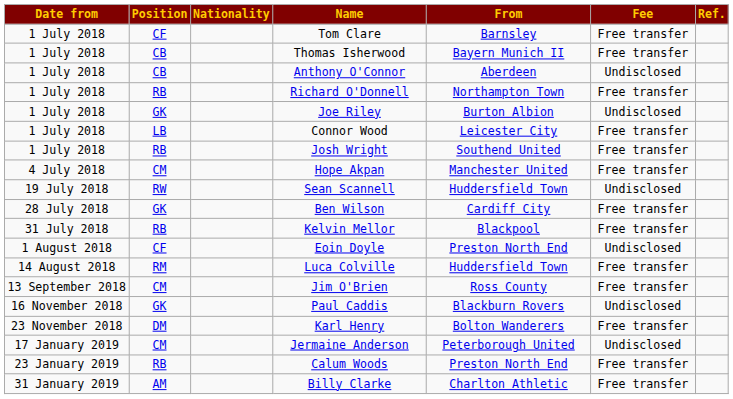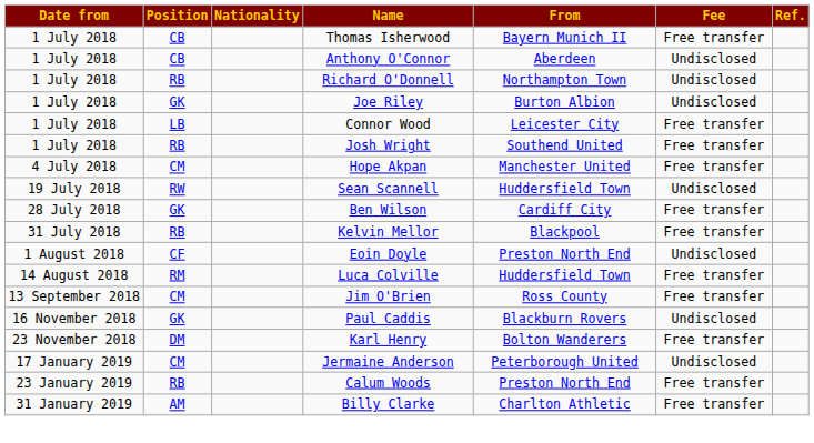 <table class="wikitable"  style="text-align:center; font-size:90%; ">
 <tr>
 <th style="background:#800000; color:#FFCC00; width:120px;">Date from</th>
 <th style="background:#800000; color:#FFCC00; width:50px;">Position</th>
 <th style="background:#800000; color:#FFCC00; width:50px;">Nationality</th>
 <th style="background:#800000; color:#FFCC00; width:150px;">Name</th>
 <th style="background:#800000; color:#FFCC00; width:160px;">From</th>
 <th style="background:#800000; color:#FFCC00; width:100px;">Fee</th>
 <th style="background:#800000; color:#FFCC00; width:25px;">Ref.</th>
-</tr>
-<tr>
-<td>1 July 2018</td>
-<td><a href='#'>CF</a></td>
-<td></td>
-<td>Tom Clare</td>
-<td><a href='#'>Barnsley</a></td>
-<td>Free transfer</td>
-<td></td>
 </tr>
 <tr>
 <td>1 July 2018</td>
 <td><a href='#'>CB</a></td>
 <td></td>
 <td>Thomas Isherwood</td>
 <td> <a href='#'>Bayern Munich II</a></td>
 <td>Free transfer</td>
 <td></td>
 </tr>
 <tr>
 <td>1 July 2018</td>
 <td><a href='#'>CB</a></td>
 <td></td>
 <td><a href='#'>Anthony O'Connor</a></td>
 <td> <a href='#'>Aberdeen</a></td>
 <td>Undisclosed</td>
 <td></td>
 </tr>
 <tr>
 <td>1 July 2018</td>
 <td><a href='#'>RB</a></td>
 <td></td>
 <td><a href='#'>Richard O'Donnell</a></td>
 <td><a href='#'>Northampton Town</a></td>
-<td>Free transfer</td>
+<td>Undisclosed</td>
 <td></td>
 </tr>
 <tr>
 <td>1 July 2018</td>
 <td><a href='#'>GK</a></td>
 <td></td>
 <td><a href='#'>Joe Riley</a></td>
 <td><a href='#'>Burton Albion</a></td>
 <td>Undisclosed</td>
 <td></td>
 </tr>
 <tr>
 <td>1 July 2018</td>
 <td><a href='#'>LB</a></td>
 <td></td>
 <td>Connor Wood</td>
 <td><a href='#'>Leicester City</a></td>
 <td>Free transfer</td>
 <td></td>
 </tr>
 <tr>
 <td>1 July 2018</td>
 <td><a href='#'>RB</a></td>
 <td></td>
 <td><a href='#'>Josh Wright</a></td>
 <td><a href='#'>Southend United</a></td>
 <td>Free transfer</td>
 <td></td>
 </tr>
 <tr>
 <td>4 July 2018</td>
 <td><a href='#'>CM</a></td>
 <td></td>
 <td><a href='#'>Hope Akpan</a></td>
 <td><a href='#'>Manchester United</a></td>
 <td>Free transfer</td>
 <td></td>
 </tr>
 <tr>
 <td>19 July 2018</td>
 <td><a href='#'>RW</a></td>
 <td></td>
 <td><a href='#'>Sean Scannell</a></td>
 <td><a href='#'>Huddersfield Town</a></td>
 <td>Undisclosed</td>
 <td></td>
 </tr>
 <tr>
 <td>28 July 2018</td>
 <td><a href='#'>GK</a></td>
 <td></td>
 <td><a href='#'>Ben Wilson</a></td>
 <td> <a href='#'>Cardiff City</a></td>
 <td>Free transfer</td>
 <td></td>
 </tr>
 <tr>
 <td>31 July 2018</td>
 <td><a href='#'>RB</a></td>
 <td></td>
 <td><a href='#'>Kelvin Mellor</a></td>
 <td><a href='#'>Blackpool</a></td>
 <td>Free transfer</td>
 <td></td>
 </tr>
 <tr>
 <td>1 August 2018</td>
 <td><a href='#'>CF</a></td>
 <td></td>
 <td><a href='#'>Eoin Doyle</a></td>
 <td><a href='#'>Preston North End</a></td>
 <td>Undisclosed</td>
 <td></td>
 </tr>
 <tr>
 <td>14 August 2018</td>
 <td><a href='#'>RM</a></td>
 <td></td>
 <td><a href='#'>Luca Colville</a></td>
 <td><a href='#'>Huddersfield Town</a></td>
 <td>Free transfer</td>
 <td></td>
 </tr>
 <tr>
 <td>13 September 2018</td>
 <td><a href='#'>CM</a></td>
 <td></td>
 <td><a href='#'>Jim O'Brien</a></td>
 <td> <a href='#'>Ross County</a></td>
 <td>Free transfer</td>
 <td></td>
 </tr>
 <tr>
 <td>16 November 2018</td>
 <td><a href='#'>GK</a></td>
 <td></td>
 <td><a href='#'>Paul Caddis</a></td>
 <td><a href='#'>Blackburn Rovers</a></td>
 <td>Undisclosed</td>
 <td></td>
 </tr>
 <tr>
 <td>23 November 2018</td>
 <td><a href='#'>DM</a></td>
 <td></td>
 <td><a href='#'>Karl Henry</a></td>
 <td><a href='#'>Bolton Wanderers</a></td>
 <td>Free transfer</td>
 <td></td>
 </tr>
 <tr>
 <td>17 January 2019</td>
 <td><a href='#'>CM</a></td>
 <td></td>
 <td><a href='#'>Jermaine Anderson</a></td>
 <td><a href='#'>Peterborough United</a></td>
 <td>Undisclosed</td>
 <td></td>
 </tr>
 <tr>
 <td>23 January 2019</td>
 <td><a href='#'>RB</a></td>
 <td></td>
 <td><a href='#'>Calum Woods</a></td>
 <td><a href='#'>Preston North End</a></td>
 <td>Free transfer</td>
 <td></td>
 </tr>
 <tr>
 <td>31 January 2019</td>
 <td><a href='#'>AM</a></td>
 <td></td>
 <td><a href='#'>Billy Clarke</a></td>
 <td><a href='#'>Charlton Athletic</a></td>
 <td>Free transfer</td>
 <td></td>
 </tr>
 </table>
